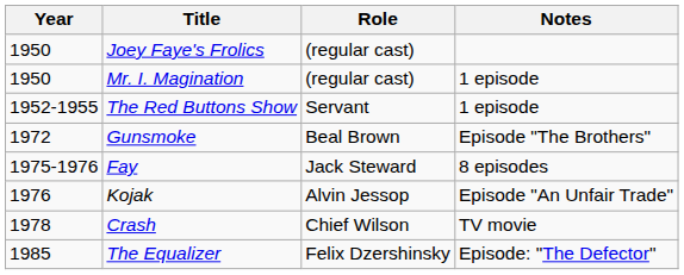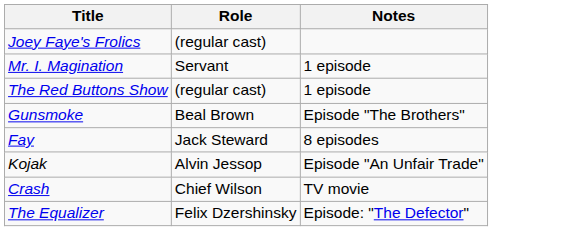 <table class="wikitable sortable">
 <tr>
-<th>Year</th>
 <th>Title</th>
 <th>Role</th>
 <th>Notes</th>
 </tr>
 <tr>
-<td>1950</td>
 <td><em><a href='#'>Joey Faye's Frolics</a></em></td>
 <td>(regular cast)</td>
 <td></td>
 </tr>
 <tr>
-<td>1950</td>
 <td><em><a href='#'>Mr. I. Magination</a></em></td>
+<td>Servant</td>
+<td>1 episode</td>
+</tr>
+<tr>
+<td><em><a href='#'>The Red Buttons Show</a></em></td>
 <td>(regular cast)</td>
 <td>1 episode</td>
 </tr>
 <tr>
-<td>1952-1955</td>
-<td><em><a href='#'>The Red Buttons Show</a></em></td>
-<td>Servant</td>
-<td>1 episode</td>
-</tr>
-<tr>
-<td>1972</td>
 <td><em><a href='#'>Gunsmoke</a></em></td>
 <td>Beal Brown</td>
 <td>Episode "The Brothers"</td>
 </tr>
 <tr>
-<td>1975-1976</td>
 <td><em><a href='#'>Fay</a></em></td>
 <td>Jack Steward</td>
 <td>8 episodes</td>
 </tr>
 <tr>
-<td>1976</td>
 <td><em>Kojak</em></td>
 <td>Alvin Jessop</td>
 <td>Episode "An Unfair Trade"</td>
 </tr>
 <tr>
-<td>1978</td>
 <td><em><a href='#'>Crash</a></em></td>
 <td>Chief Wilson</td>
 <td>TV movie</td>
 </tr>
 <tr>
-<td>1985</td>
 <td><em><a href='#'>The Equalizer</a></em></td>
 <td>Felix Dzershinsky</td>
 <td>Episode: "<a href='#'>The Defector</a>"</td>
 </tr>
 </table>
